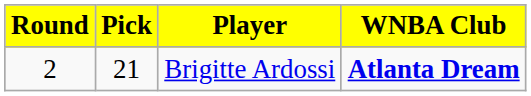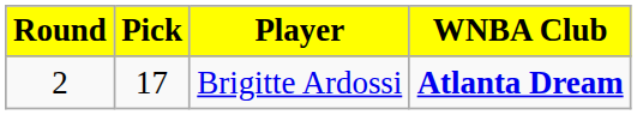 <table class="wikitable" style="text-align:center">
 <tr>
 <th style="background:yellow; color:black;">Round</th>
 <th style="background:yellow; color:black;">Pick</th>
 <th style="background:yellow; color:black;">Player</th>
 <th style="background:yellow; color:black;">WNBA Club</th>
 </tr>
 <tr>
 <td>2</td>
-<td>21</td>
+<td>17</td>
 <td><a href='#'>Brigitte Ardossi</a></td>
 <td><strong><a href='#'>Atlanta Dream</a></strong></td>
 </tr>
 </table>
